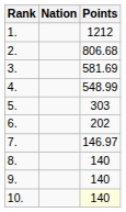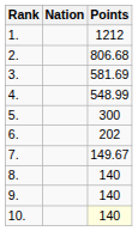 <table class="wikitable sortable">
 <tr>
 <th>Rank</th>
 <th>Nation</th>
 <th>Points</th>
 </tr>
 <tr>
 <td>1.</td>
 <td></td>
 <td align=center>1212</td>
 </tr>
 <tr>
 <td>2.</td>
 <td></td>
 <td align=center>806.68</td>
 </tr>
 <tr>
 <td>3.</td>
 <td></td>
 <td align=center>581.69</td>
 </tr>
 <tr>
 <td>4.</td>
 <td></td>
 <td align=center>548.99</td>
 </tr>
 <tr>
 <td>5.</td>
 <td></td>
-<td align=center>303</td>
+<td align=center>300</td>
 </tr>
 <tr>
 <td>6.</td>
 <td></td>
 <td align=center>202</td>
 </tr>
 <tr>
 <td>7.</td>
 <td></td>
-<td align=center>146.97</td>
+<td align=center>149.67</td>
 </tr>
 <tr>
 <td>8.</td>
 <td></td>
 <td align=center>140</td>
 </tr>
 <tr>
 <td>9.</td>
 <td></td>
 <td align=center>140</td>
 </tr>
 <tr>
 <td>10.</td>
 <td></td>
 <td align=center style="background: lightyellow;">140</td>
 </tr>
 </table>
